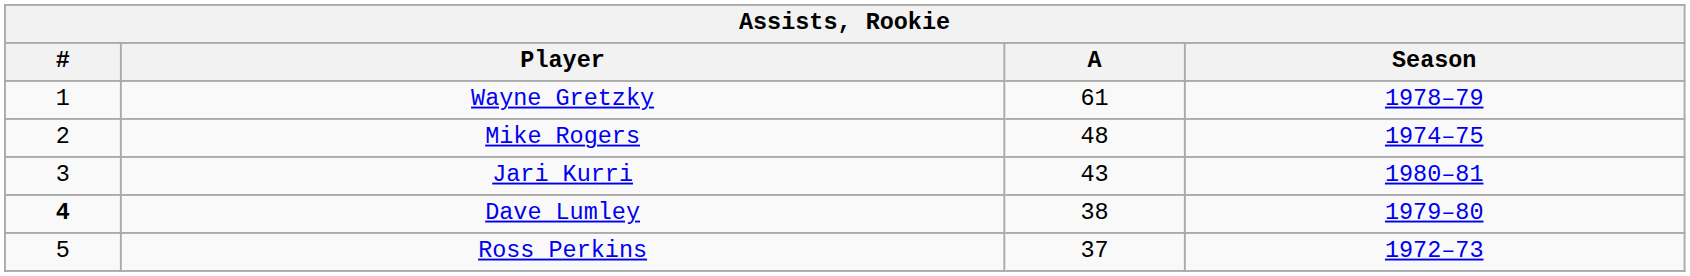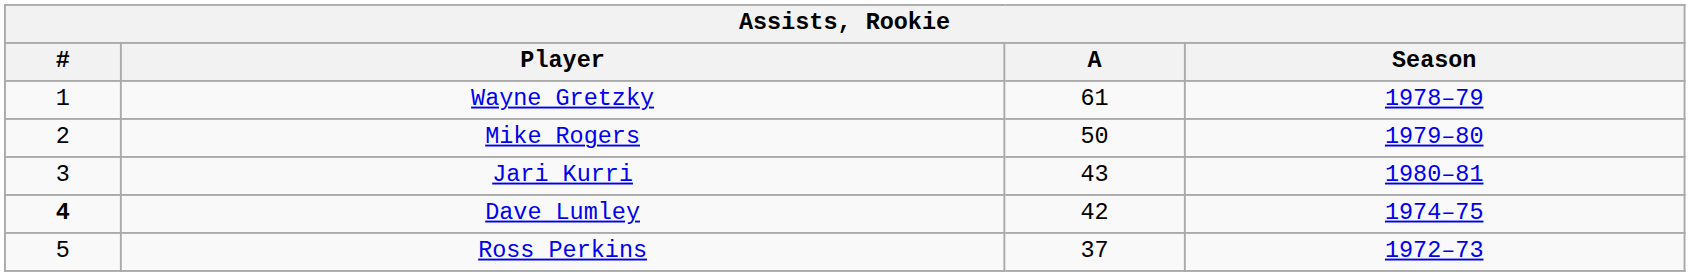 <table class="wikitable" style="text-align: center; font-size: 95%" width="70%">
 <tr>
 <th colspan="4">Assists, Rookie</th>
 </tr>
 <tr>
 <th>#</th>
 <th>Player</th>
 <th>A</th>
 <th>Season</th>
 </tr>
 <tr>
 <td>1</td>
 <td><a href='#'>Wayne Gretzky</a></td>
 <td>61</td>
 <td><a href='#'>1978–79</a></td>
 </tr>
 <tr>
 <td>2</td>
 <td><a href='#'>Mike Rogers</a></td>
-<td>48</td>
-<td><a href='#'>1974–75</a></td>
+<td>50</td>
+<td><a href='#'>1979–80</a></td>
 </tr>
 <tr>
 <td>3</td>
 <td><a href='#'>Jari Kurri</a></td>
 <td>43</td>
 <td><a href='#'>1980–81</a></td>
 </tr>
 <tr>
 <td><strong>4</strong></td>
 <td><a href='#'>Dave Lumley</a></td>
-<td>38</td>
-<td><a href='#'>1979–80</a></td>
+<td>42</td>
+<td><a href='#'>1974–75</a></td>
 </tr>
 <tr>
 <td>5</td>
 <td><a href='#'>Ross Perkins</a></td>
 <td>37</td>
 <td><a href='#'>1972–73</a></td>
 </tr>
 </table>
